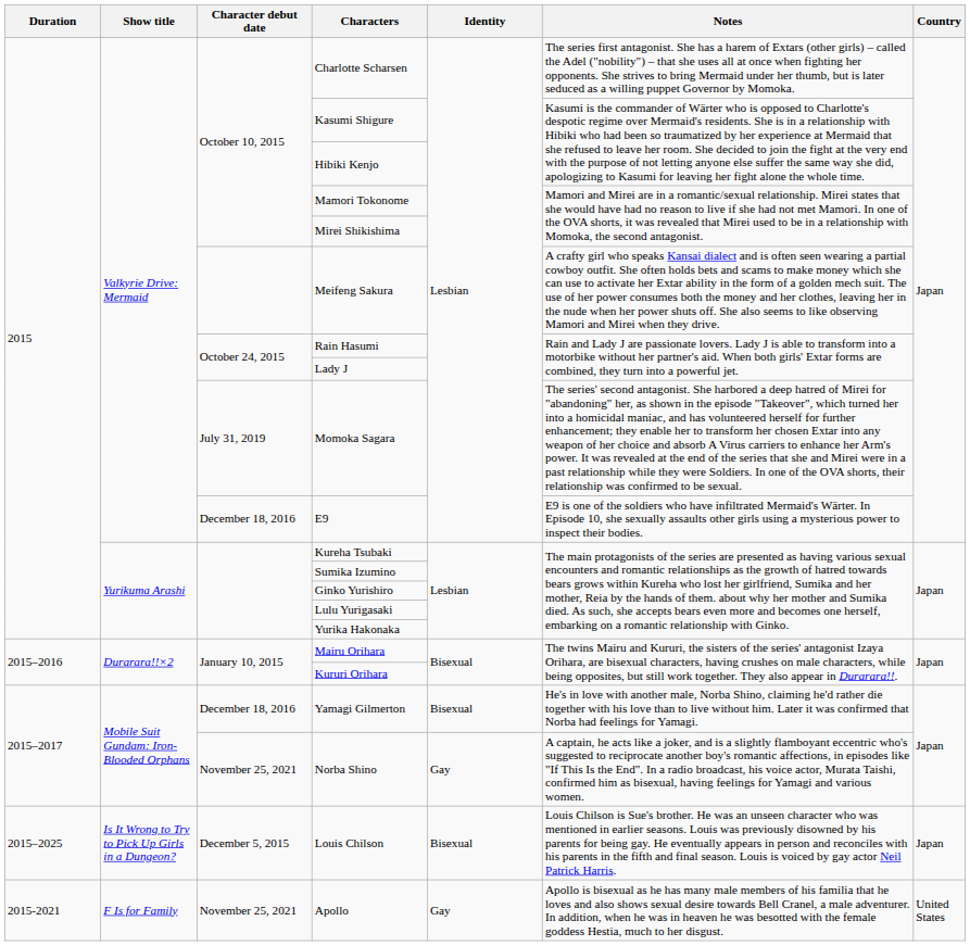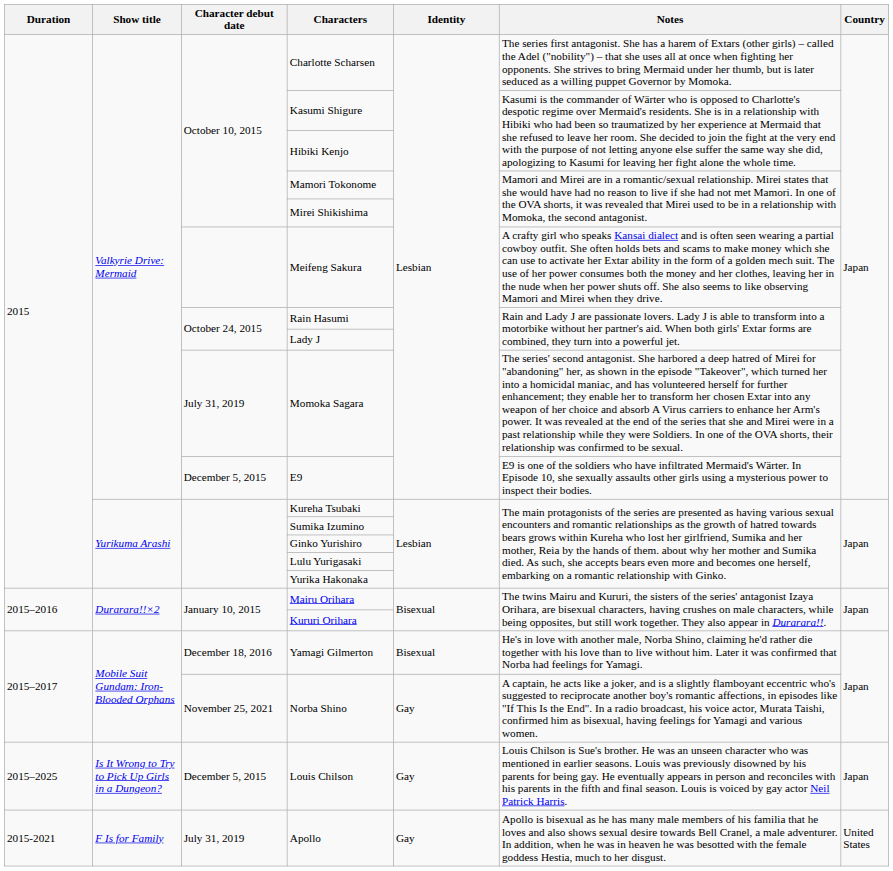 <table class="wikitable sortable" style="width: 100%">
 <tr>
 <th scope="col" style="width:10%;">Duration</th>
 <th scope="col" style="width:10%;">Show title</th>
 <th scope="col" style="width:12%;">Character debut date</th>
 <th scope="col" style="width:12%;">Characters</th>
 <th scope="col" style="width:12%;">Identity</th>
 <th>Notes</th>
 <th>Country</th>
 </tr>
 <tr>
 <td rowspan="15">2015</td>
 <td rowspan="10"><em><a href='#'>Valkyrie Drive: Mermaid</a></em></td>
 <td rowspan="5">October 10, 2015</td>
 <td>Charlotte Scharsen</td>
 <td rowspan="10">Lesbian</td>
 <td>The series first antagonist. She has a harem of Extars (other girls) – called the Adel ("nobility") – that she uses all at once when fighting her opponents. She strives to bring Mermaid under her thumb, but is later seduced as a willing puppet Governor by Momoka.</td>
 <td rowspan="10">Japan</td>
 </tr>
 <tr>
 <td>Kasumi Shigure</td>
 <td rowspan="2">Kasumi is the commander of Wärter who is opposed to Charlotte's despotic regime over Mermaid's residents. She is in a relationship with Hibiki who had been so traumatized by her experience at Mermaid that she refused to leave her room. She decided to join the fight at the very end with the purpose of not letting anyone else suffer the same way she did, apologizing to Kasumi for leaving her fight alone the whole time.</td>
 </tr>
 <tr>
 <td>Hibiki Kenjo</td>
 </tr>
 <tr>
 <td>Mamori Tokonome</td>
 <td rowspan="2">Mamori and Mirei are in a romantic/sexual relationship. Mirei states that she would have had no reason to live if she had not met Mamori. In one of the OVA shorts, it was revealed that Mirei used to be in a relationship with Momoka, the second antagonist.</td>
 </tr>
 <tr>
 <td>Mirei Shikishima</td>
 </tr>
 <tr>
 <td></td>
 <td>Meifeng Sakura</td>
 <td>A crafty girl who speaks <a href='#'>Kansai dialect</a> and is often seen wearing a partial cowboy outfit. She often holds bets and scams to make money which she can use to activate her Extar ability in the form of a golden mech suit. The use of her power consumes both the money and her clothes, leaving her in the nude when her power shuts off. She also seems to like observing Mamori and Mirei when they drive.</td>
 </tr>
 <tr>
 <td rowspan="2">October 24, 2015</td>
 <td>Rain Hasumi</td>
 <td rowspan="2">Rain and Lady J are passionate lovers. Lady J is able to transform into a motorbike without her partner's aid. When both girls' Extar forms are combined, they turn into a powerful jet.</td>
 </tr>
 <tr>
 <td>Lady J</td>
 </tr>
 <tr>
 <td>July 31, 2019</td>
 <td>Momoka Sagara</td>
 <td>The series' second antagonist. She harbored a deep hatred of Mirei for "abandoning" her, as shown in the episode "Takeover", which turned her into a homicidal maniac, and has volunteered herself for further enhancement; they enable her to transform her chosen Extar into any weapon of her choice and absorb A Virus carriers to enhance her Arm's power. It was revealed at the end of the series that she and Mirei were in a past relationship while they were Soldiers. In one of the OVA shorts, their relationship was confirmed to be sexual.</td>
 </tr>
 <tr>
-<td>December 18, 2016</td>
+<td>December 5, 2015</td>
 <td>E9</td>
 <td>E9 is one of the soldiers who have infiltrated Mermaid's Wärter. In Episode 10, she sexually assaults other girls using a mysterious power to inspect their bodies.</td>
 </tr>
 <tr>
 <td rowspan="5"><em><a href='#'>Yurikuma Arashi</a></em></td>
 <td rowspan="5"></td>
 <td>Kureha Tsubaki</td>
 <td rowspan="5">Lesbian</td>
 <td rowspan="5">The main protagonists of the series are presented as having various sexual encounters and romantic relationships as the growth of hatred towards bears grows within Kureha who lost her girlfriend, Sumika and her mother, Reia by the hands of them. about why her mother and Sumika died. As such, she accepts bears even more and becomes one herself, embarking on a romantic relationship with Ginko.</td>
 <td rowspan="5">Japan</td>
 </tr>
 <tr>
 <td>Sumika Izumino</td>
 </tr>
 <tr>
 <td>Ginko Yurishiro</td>
 </tr>
 <tr>
 <td>Lulu Yurigasaki</td>
 </tr>
 <tr>
 <td>Yurika Hakonaka</td>
 </tr>
 <tr>
 <td rowspan="2">2015–2016</td>
 <td rowspan="2"><em><a href='#'>Durarara!!×2</a></em></td>
 <td rowspan="2">January 10, 2015</td>
 <td><a href='#'>Mairu Orihara</a></td>
 <td rowspan="2">Bisexual</td>
 <td rowspan="2">The twins Mairu and Kururi, the sisters of the series' antagonist Izaya Orihara, are bisexual characters, having crushes on male characters, while being opposites, but still work together. They also appear in <em><a href='#'>Durarara!!</a></em>.</td>
 <td rowspan="2">Japan</td>
 </tr>
 <tr>
 <td><a href='#'>Kururi Orihara</a></td>
 </tr>
 <tr>
 <td rowspan="2">2015–2017</td>
 <td rowspan="2"><em><a href='#'>Mobile Suit Gundam: Iron-Blooded Orphans</a></em></td>
 <td>December 18, 2016</td>
 <td>Yamagi Gilmerton</td>
 <td>Bisexual</td>
 <td>He's in love with another male, Norba Shino, claiming he'd rather die together with his love than to live without him. Later it was confirmed that Norba had feelings for Yamagi.</td>
 <td rowspan="2">Japan</td>
 </tr>
 <tr>
 <td>November 25, 2021</td>
 <td>Norba Shino</td>
 <td>Gay</td>
 <td>A captain, he acts like a joker, and is a slightly flamboyant eccentric who's suggested to reciprocate another boy's romantic affections, in episodes like "If This Is the End". In a radio broadcast, his voice actor, Murata Taishi, confirmed him as bisexual, having feelings for Yamagi and various women.</td>
 </tr>
 <tr>
 <td>2015–2025</td>
 <td><em><a href='#'>Is It Wrong to Try to Pick Up Girls in a Dungeon?</a></em></td>
 <td>December 5, 2015</td>
 <td>Louis Chilson</td>
-<td>Bisexual</td>
+<td>Gay</td>
 <td>Louis Chilson is Sue's brother. He was an unseen character who was mentioned in earlier seasons. Louis was previously disowned by his parents for being gay. He eventually appears in person and reconciles with his parents in the fifth and final season. Louis is voiced by gay actor <a href='#'>Neil Patrick Harris</a>.</td>
 <td>Japan</td>
 </tr>
 <tr>
 <td>2015-2021</td>
 <td><em><a href='#'>F Is for Family</a></em></td>
-<td>November 25, 2021</td>
+<td>July 31, 2019</td>
 <td>Apollo</td>
 <td>Gay</td>
 <td>Apollo is bisexual as he has many male members of his familia that he loves and also shows sexual desire towards Bell Cranel, a male adventurer. In addition, when he was in heaven he was besotted with the female goddess Hestia, much to her disgust.</td>
 <td>United States</td>
 </tr>
 </table>
